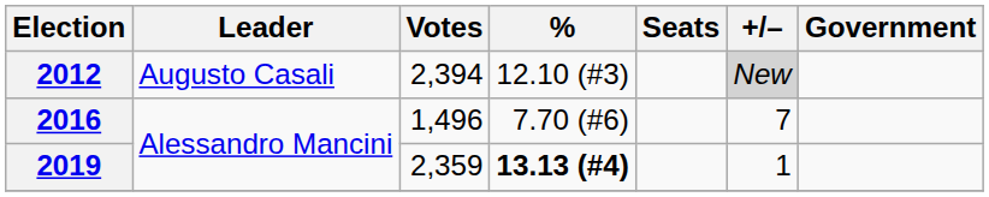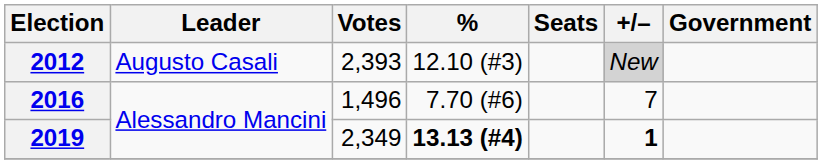 <table class=wikitable style=text-align:right>
 <tr>
 <th>Election</th>
 <th>Leader</th>
 <th>Votes</th>
 <th>%</th>
 <th>Seats</th>
 <th>+/–</th>
 <th>Government</th>
 </tr>
 <tr>
 <th><a href='#'>2012</a></th>
 <td align=left rowspan=1><a href='#'>Augusto Casali</a></td>
-<td>2,394</td>
+<td>2,393</td>
 <td>12.10 (#3)</td>
 <td></td>
 <td bgcolor="lightgrey"><em>New</em></td>
 <td></td>
 </tr>
 <tr>
 <th><a href='#'>2016</a></th>
 <td align=left rowspan=2><a href='#'>Alessandro Mancini</a></td>
 <td>1,496</td>
 <td>7.70 (#6)</td>
 <td></td>
 <td> 7</td>
 <td></td>
 </tr>
 <tr>
 <th><a href='#'>2019</a></th>
-<td>2,359</td>
+<td>2,349</td>
 <td><strong>13.13 (#4)<br></strong></td>
 <td></td>
-<td> 1</td>
+<td><strong> 1</strong></td>
 <td></td>
 </tr>
 <tr>
 </tr>
 </table>
